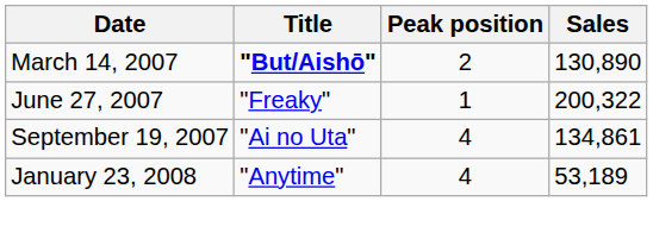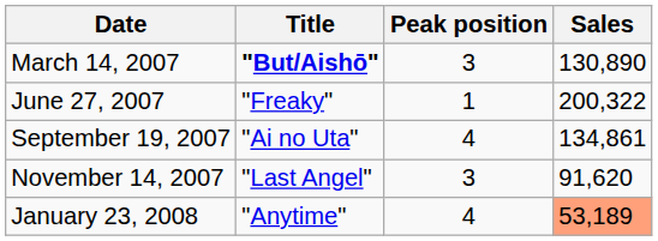 <table class="wikitable">
 <tr>
 <th>Date</th>
 <th>Title</th>
 <th>Peak position</th>
 <th>Sales</th>
 </tr>
 <tr>
 <td>March 14, 2007</td>
 <td><strong>"<a href='#'>But/Aishō</a>"</strong></td>
-<td style="text-align:center;">2</td>
+<td style="text-align:center;">3</td>
 <td>130,890</td>
 </tr>
 <tr>
 <td>June 27, 2007</td>
 <td>"<a href='#'>Freaky</a>"</td>
 <td style="text-align:center;">1</td>
 <td>200,322</td>
 </tr>
 <tr>
 <td>September 19, 2007</td>
 <td>"<a href='#'>Ai no Uta</a>"</td>
 <td style="text-align:center;">4</td>
 <td>134,861</td>
 </tr>
 <tr>
+<td>November 14, 2007</td>
+<td>"<a href='#'>Last Angel</a>"</td>
+<td style="text-align:center;">3</td>
+<td>91,620</td>
+</tr>
+<tr>
 <td>January 23, 2008</td>
 <td>"<a href='#'>Anytime</a>"</td>
 <td style="text-align:center;">4</td>
-<td>53,189</td>
+<td style="background: lightsalmon;">53,189</td>
 </tr>
 </table>
